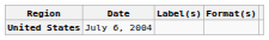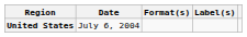 <table class="wikitable plainrowheaders" style="text-align:left">
 <tr>
 <th scope="col">Region</th>
 <th scope="col">Date</th>
+<th scope="col">Format(s)</th>
 <th scope="col">Label(s)</th>
-<th scope="col">Format(s)</th>
 <th scope="col"></th>
 </tr>
 <tr>
 <th scope="row">United States</th>
 <td>July 6, 2004</td>
 <td></td>
 <td></td>
 <td></td>
 </tr>
 </table>
